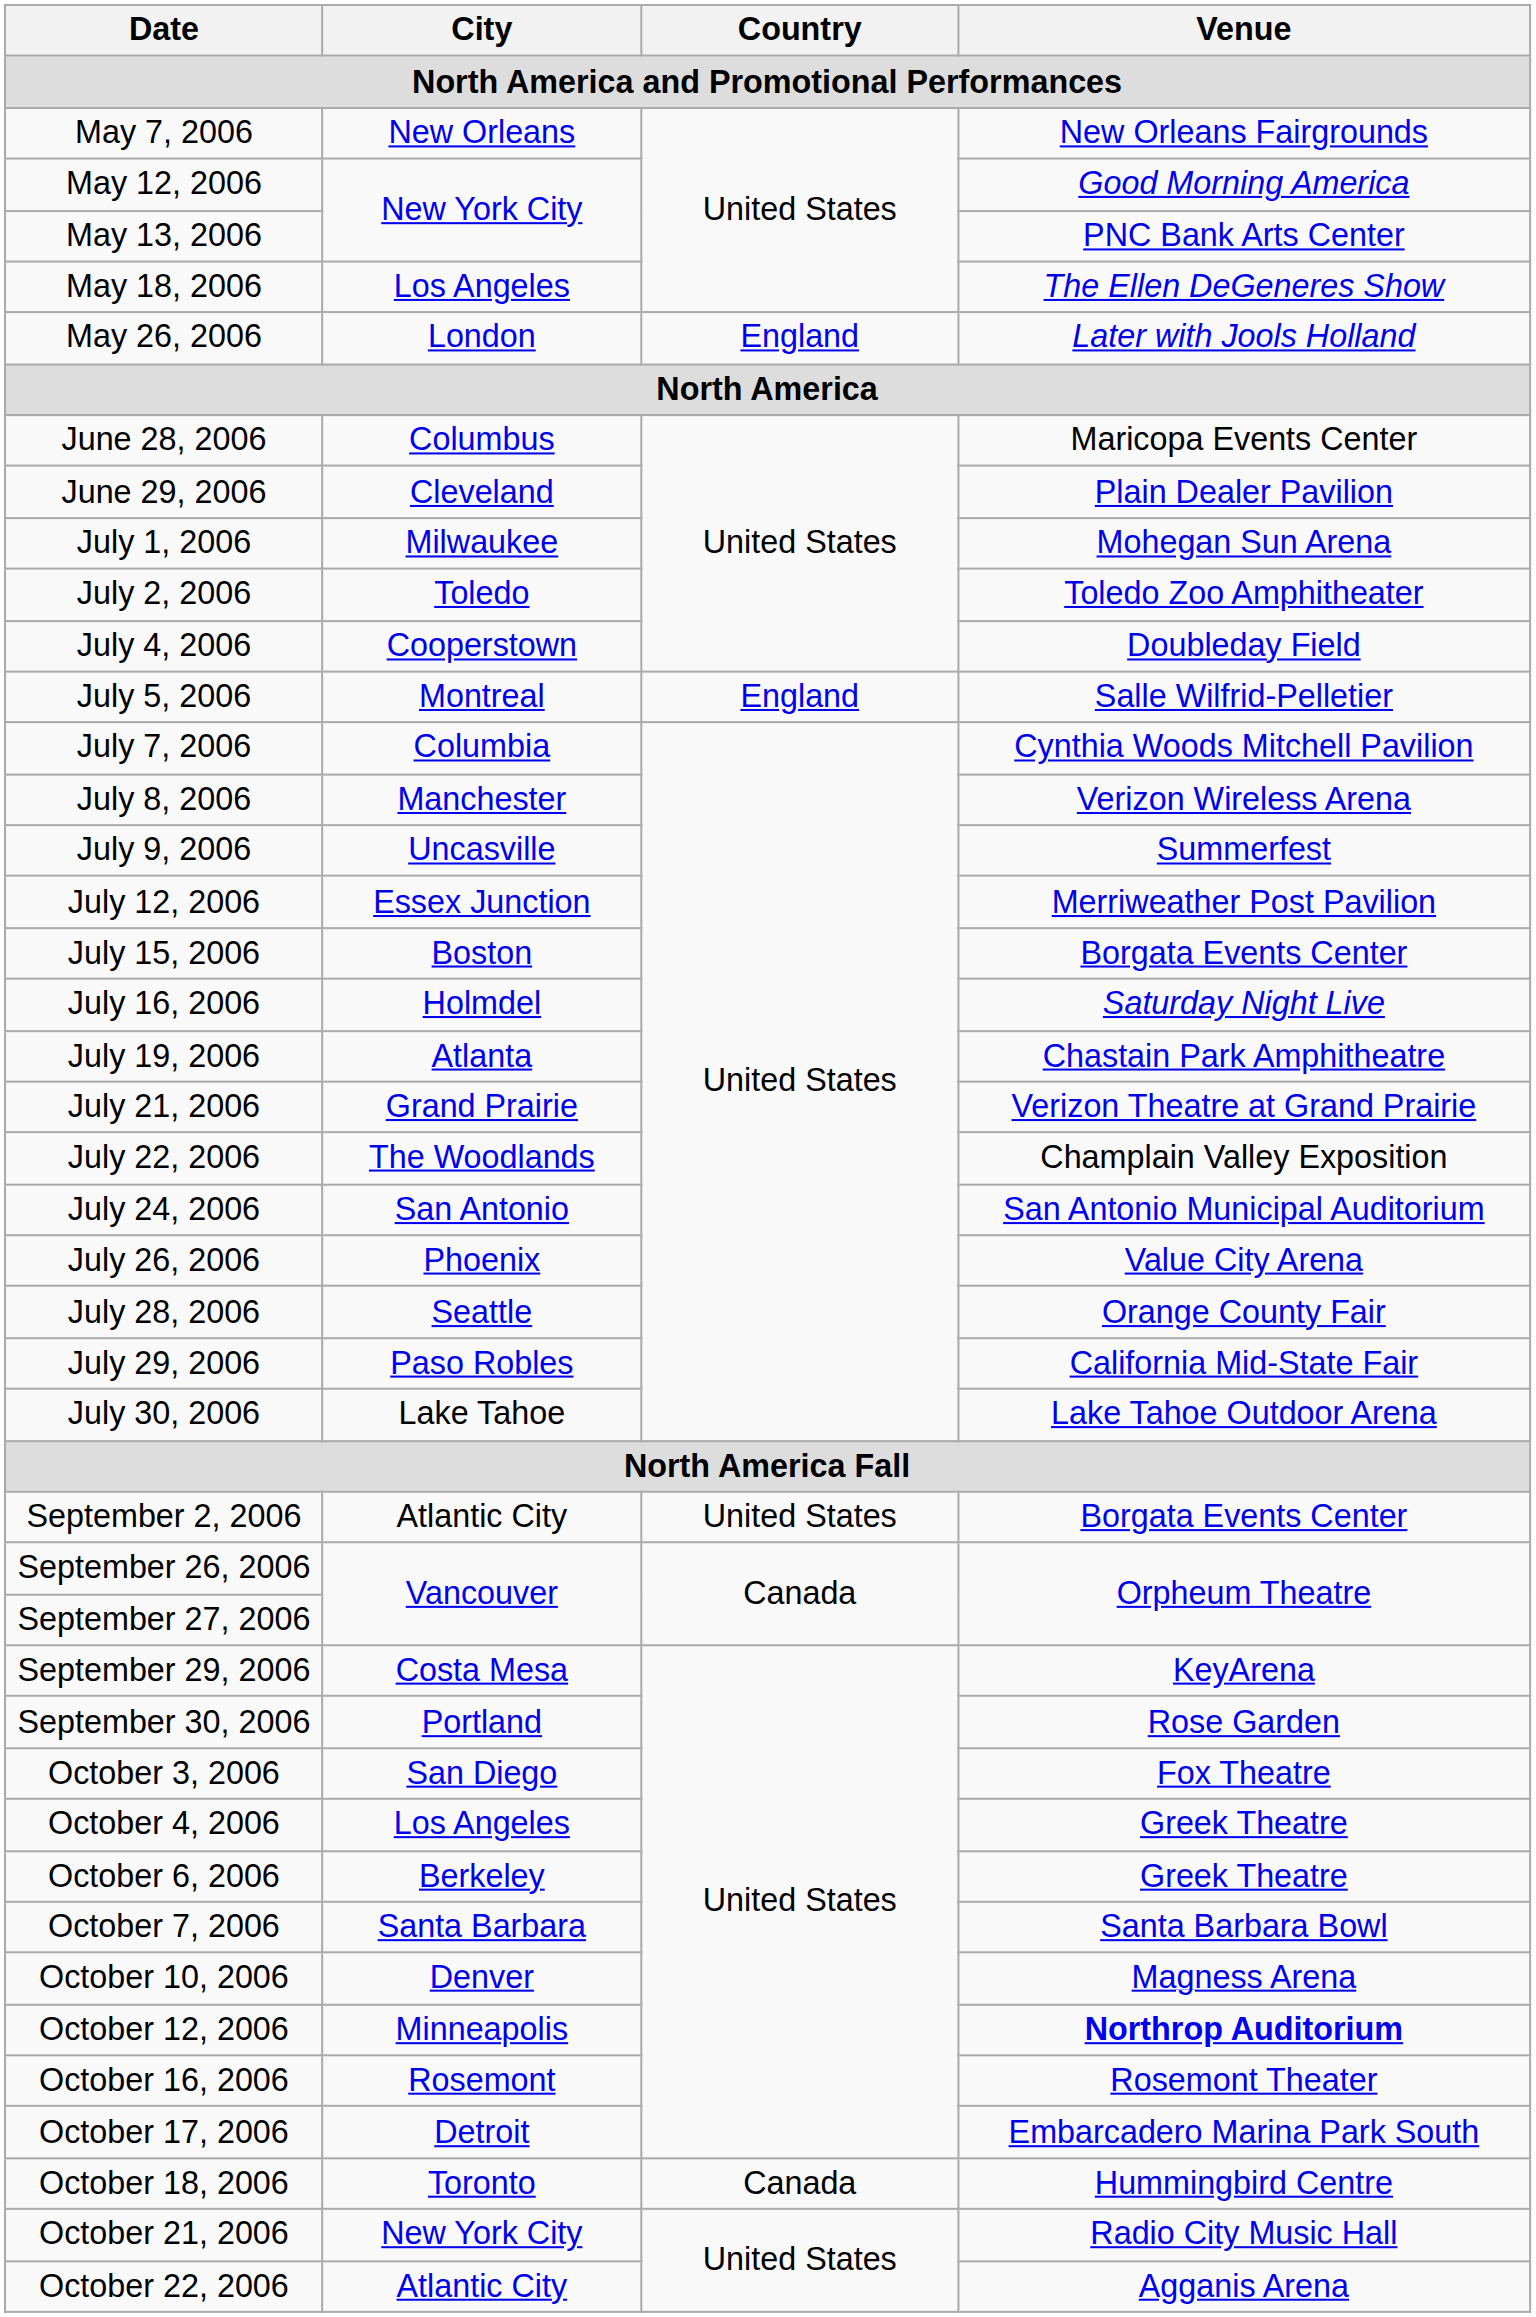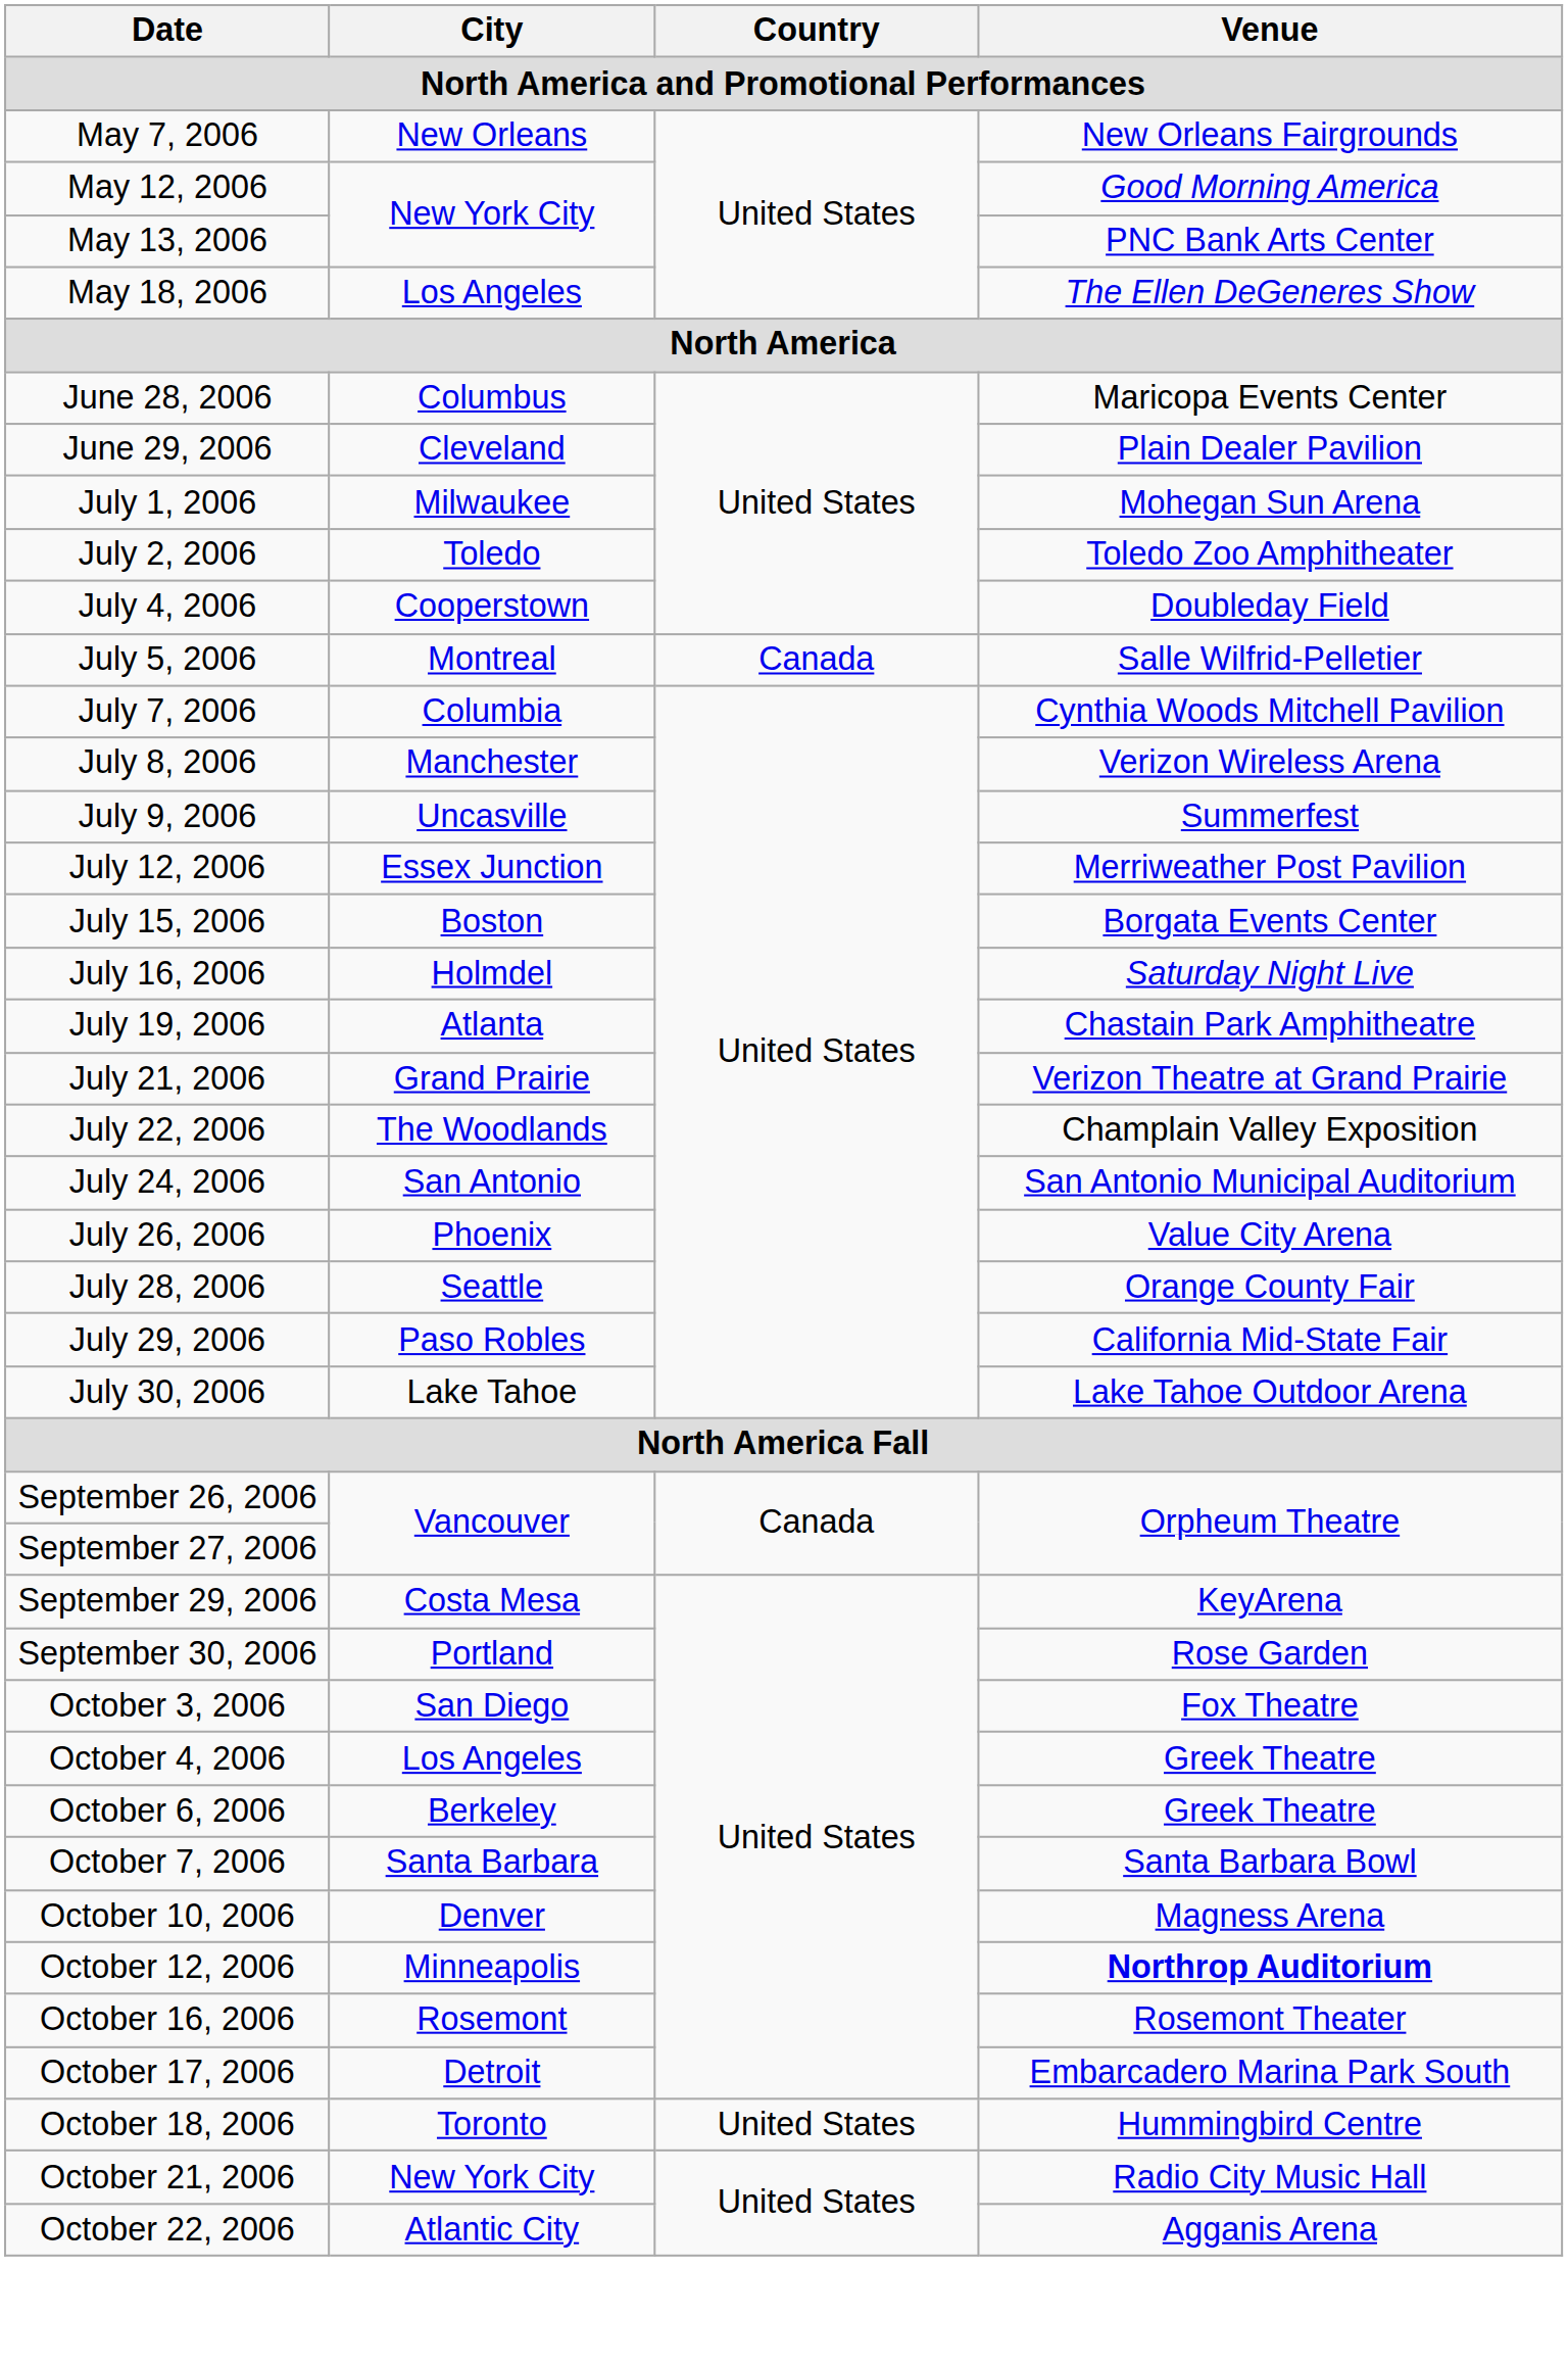 <table class="wikitable" style="text-align:center;">
 <tr>
 <th style="width:150px;">Date</th>
 <th style="width:150px;">City</th>
 <th style="width:150px;">Country</th>
 <th style="width:275px;">Venue</th>
 </tr>
 <tr style="background:#ddd;">
 <td colspan="4"><strong>North America and Promotional Performances</strong></td>
 </tr>
 <tr>
 <td>May 7, 2006</td>
 <td><a href='#'>New Orleans</a></td>
 <td rowspan="4">United States</td>
 <td><a href='#'>New Orleans Fairgrounds</a></td>
 </tr>
 <tr>
 <td>May 12, 2006</td>
 <td rowspan="2"><a href='#'>New York City</a></td>
 <td><em><a href='#'>Good Morning America</a></em></td>
 </tr>
 <tr>
 <td>May 13, 2006</td>
 <td><a href='#'>PNC Bank Arts Center</a></td>
 </tr>
 <tr>
 <td>May 18, 2006</td>
 <td><a href='#'>Los Angeles</a></td>
 <td><em><a href='#'>The Ellen DeGeneres Show</a></em> <br></td>
-</tr>
-<tr>
-<td>May 26, 2006</td>
-<td><a href='#'>London</a></td>
-<td><a href='#'>England</a></td>
-<td><em><a href='#'>Later with Jools Holland</a></em></td>
 </tr>
 <tr style="background:#ddd;">
 <td colspan="4"><strong>North America</strong></td>
 </tr>
 <tr>
 <td>June 28, 2006</td>
 <td><a href='#'>Columbus</a></td>
 <td rowspan="5">United States</td>
 <td>Maricopa Events Center</td>
 </tr>
 <tr>
 <td>June 29, 2006</td>
 <td><a href='#'>Cleveland</a></td>
 <td><a href='#'>Plain Dealer Pavilion</a></td>
 </tr>
 <tr>
 <td>July 1, 2006</td>
 <td><a href='#'>Milwaukee</a></td>
 <td><a href='#'>Mohegan Sun Arena</a></td>
 </tr>
 <tr>
 <td>July 2, 2006</td>
 <td><a href='#'>Toledo</a></td>
 <td><a href='#'>Toledo Zoo Amphitheater</a></td>
 </tr>
 <tr>
 <td>July 4, 2006</td>
 <td><a href='#'>Cooperstown</a></td>
 <td><a href='#'>Doubleday Field</a></td>
 </tr>
 <tr>
 <td>July 5, 2006</td>
 <td><a href='#'>Montreal</a></td>
-<td><a href='#'>England</a></td>
+<td><a href='#'>Canada</a></td>
 <td><a href='#'>Salle Wilfrid-Pelletier</a></td>
 </tr>
 <tr>
 <td>July 7, 2006</td>
 <td><a href='#'>Columbia</a></td>
 <td rowspan="14">United States</td>
 <td><a href='#'>Cynthia Woods Mitchell Pavilion</a></td>
 </tr>
 <tr>
 <td>July 8, 2006</td>
 <td><a href='#'>Manchester</a></td>
 <td><a href='#'>Verizon Wireless Arena</a></td>
 </tr>
 <tr>
 <td>July 9, 2006</td>
 <td><a href='#'>Uncasville</a></td>
 <td><a href='#'>Summerfest</a></td>
 </tr>
 <tr>
 <td>July 12, 2006</td>
 <td><a href='#'>Essex Junction</a></td>
 <td><a href='#'>Merriweather Post Pavilion</a></td>
 </tr>
 <tr>
 <td>July 15, 2006</td>
 <td><a href='#'>Boston</a></td>
 <td><a href='#'>Borgata Events Center</a></td>
 </tr>
 <tr>
 <td>July 16, 2006</td>
 <td><a href='#'>Holmdel</a></td>
 <td><em><a href='#'>Saturday Night Live</a></em></td>
 </tr>
 <tr>
 <td>July 19, 2006</td>
 <td><a href='#'>Atlanta</a></td>
 <td><a href='#'>Chastain Park Amphitheatre</a></td>
 </tr>
 <tr>
 <td>July 21, 2006</td>
 <td><a href='#'>Grand Prairie</a></td>
 <td><a href='#'>Verizon Theatre at Grand Prairie</a></td>
 </tr>
 <tr>
 <td>July 22, 2006</td>
 <td><a href='#'>The Woodlands</a></td>
 <td>Champlain Valley Exposition</td>
 </tr>
 <tr>
 <td>July 24, 2006</td>
 <td><a href='#'>San Antonio</a></td>
 <td><a href='#'>San Antonio Municipal Auditorium</a></td>
 </tr>
 <tr>
 <td>July 26, 2006</td>
 <td><a href='#'>Phoenix</a></td>
 <td><a href='#'>Value City Arena</a></td>
 </tr>
 <tr>
 <td>July 28, 2006</td>
 <td><a href='#'>Seattle</a></td>
 <td><a href='#'>Orange County Fair</a></td>
 </tr>
 <tr>
 <td>July 29, 2006</td>
 <td><a href='#'>Paso Robles</a></td>
 <td><a href='#'>California Mid-State Fair</a></td>
 </tr>
 <tr>
 <td>July 30, 2006</td>
 <td>Lake Tahoe</td>
 <td><a href='#'>Lake Tahoe Outdoor Arena</a></td>
 </tr>
 <tr style="background:#ddd;">
 <td colspan="4"><strong>North America Fall</strong></td>
 </tr>
 <tr>
-<td>September 2, 2006</td>
-<td>Atlantic City</td>
-<td>United States</td>
-<td><a href='#'>Borgata Events Center</a></td>
-</tr>
-<tr>
 <td>September 26, 2006</td>
 <td rowspan="2"><a href='#'>Vancouver</a></td>
 <td rowspan="2">Canada</td>
 <td rowspan="2"><a href='#'>Orpheum Theatre</a></td>
 </tr>
 <tr>
 <td>September 27, 2006</td>
 </tr>
 <tr>
 <td>September 29, 2006</td>
 <td><a href='#'>Costa Mesa</a></td>
 <td rowspan="10">United States</td>
 <td><a href='#'>KeyArena</a></td>
 </tr>
 <tr>
 <td>September 30, 2006</td>
 <td><a href='#'>Portland</a></td>
 <td><a href='#'>Rose Garden</a></td>
 </tr>
 <tr>
 <td>October 3, 2006</td>
 <td><a href='#'>San Diego</a></td>
 <td><a href='#'>Fox Theatre</a></td>
 </tr>
 <tr>
 <td>October 4, 2006</td>
 <td><a href='#'>Los Angeles</a></td>
 <td><a href='#'>Greek Theatre</a></td>
 </tr>
 <tr>
 <td>October 6, 2006</td>
 <td><a href='#'>Berkeley</a></td>
 <td><a href='#'>Greek Theatre</a></td>
 </tr>
 <tr>
 <td>October 7, 2006</td>
 <td><a href='#'>Santa Barbara</a></td>
 <td><a href='#'>Santa Barbara Bowl</a></td>
 </tr>
 <tr>
 <td>October 10, 2006</td>
 <td><a href='#'>Denver</a></td>
 <td><a href='#'>Magness Arena</a></td>
 </tr>
 <tr>
 <td>October 12, 2006</td>
 <td><a href='#'>Minneapolis</a></td>
 <td><strong><a href='#'>Northrop Auditorium</a></strong></td>
 </tr>
 <tr>
 <td>October 16, 2006</td>
 <td><a href='#'>Rosemont</a></td>
 <td><a href='#'>Rosemont Theater</a></td>
 </tr>
 <tr>
 <td>October 17, 2006</td>
 <td><a href='#'>Detroit</a></td>
 <td><a href='#'>Embarcadero Marina Park South</a></td>
 </tr>
 <tr>
 <td>October 18, 2006</td>
 <td><a href='#'>Toronto</a></td>
-<td>Canada</td>
+<td>United States</td>
 <td><a href='#'>Hummingbird Centre</a></td>
 </tr>
 <tr>
 <td>October 21, 2006</td>
 <td><a href='#'>New York City</a></td>
 <td rowspan="3">United States</td>
 <td><a href='#'>Radio City Music Hall</a></td>
 </tr>
 <tr>
 <td>October 22, 2006</td>
 <td><a href='#'>Atlantic City</a></td>
 <td><a href='#'>Agganis Arena</a></td>
 </tr>
 </table>
